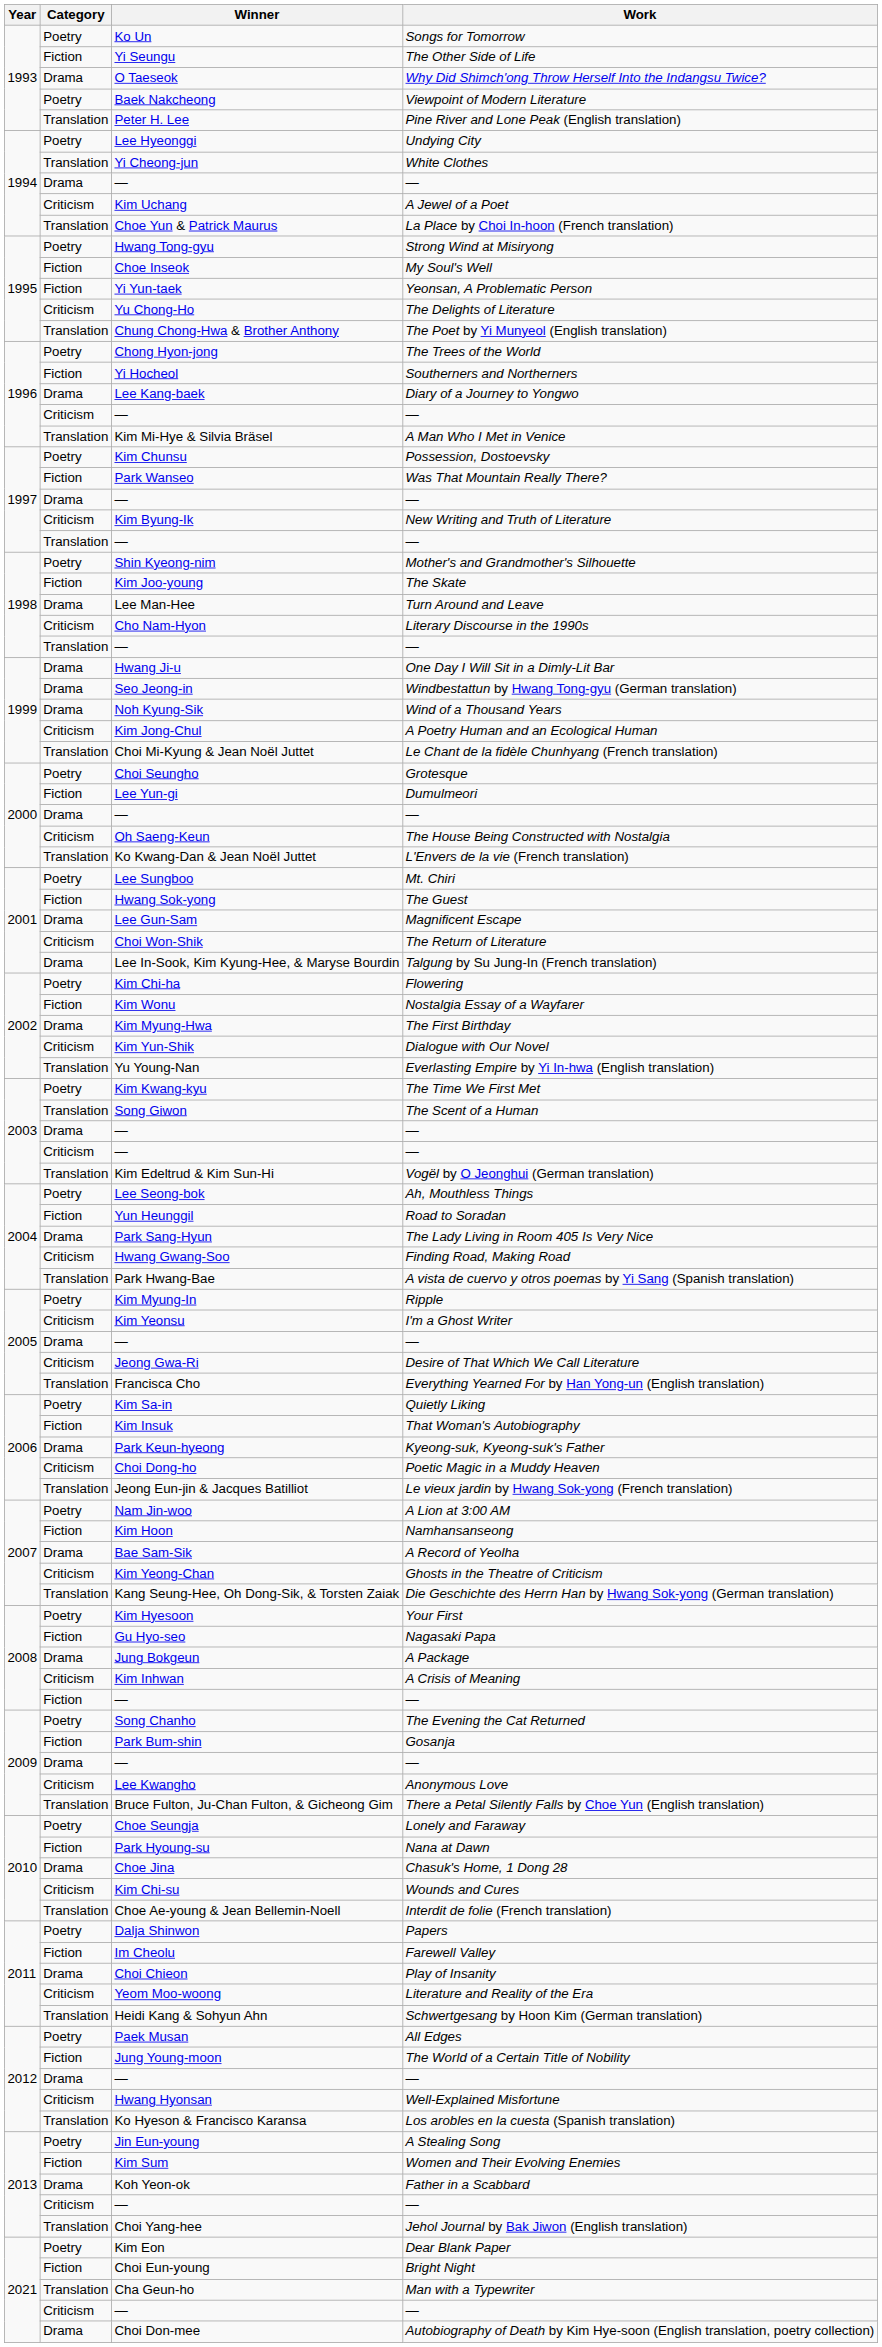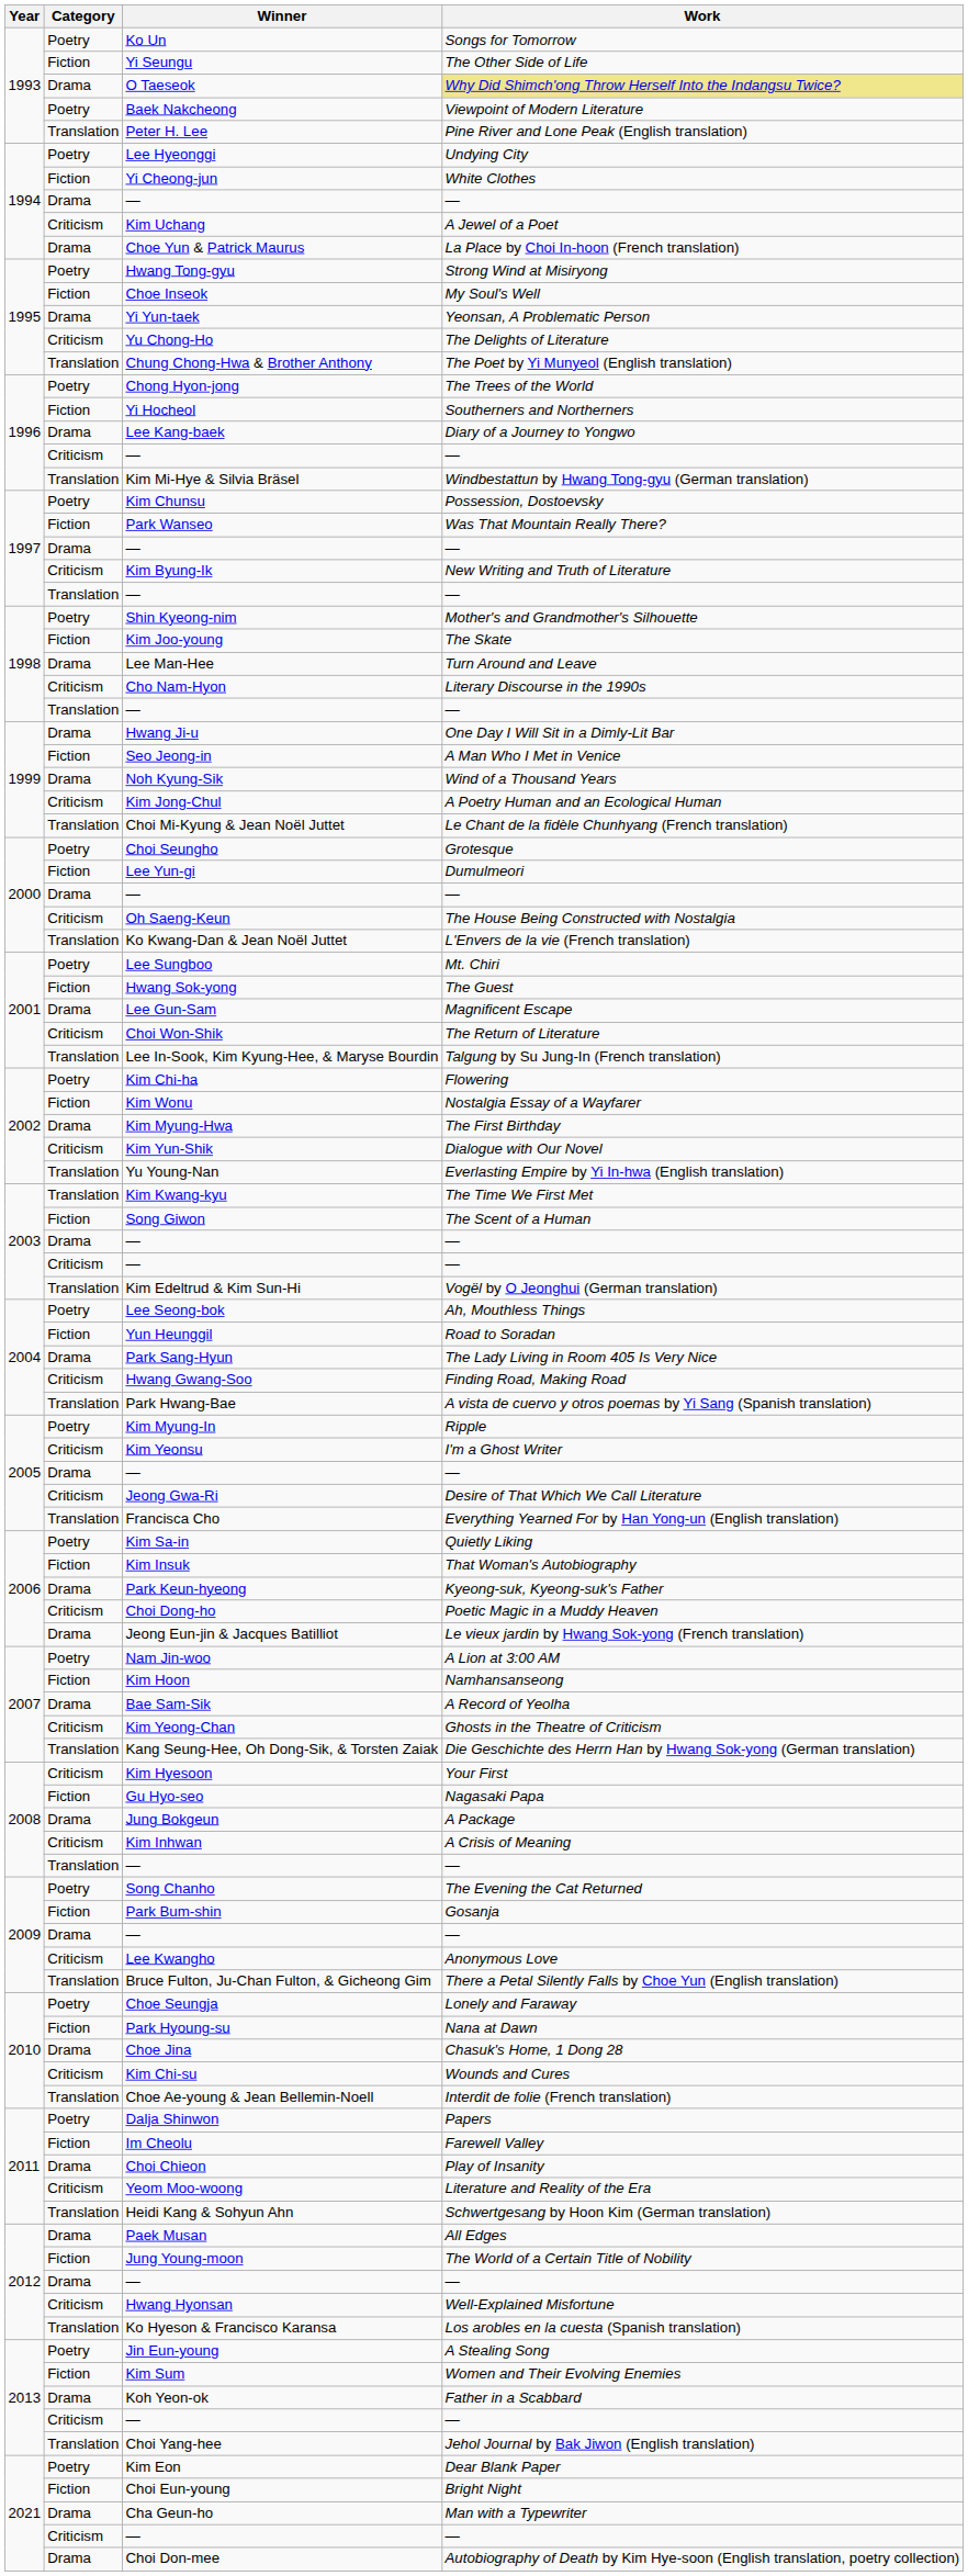 <table class="wikitable">
 <tr>
 <th>Year</th>
 <th>Category</th>
 <th>Winner</th>
 <th>Work</th>
 </tr>
 <tr>
 <td rowspan="5">1993</td>
 <td>Poetry</td>
 <td><a href='#'>Ko Un</a></td>
 <td><em>Songs for Tomorrow</em></td>
 </tr>
 <tr>
 <td>Fiction</td>
 <td><a href='#'>Yi Seungu</a></td>
 <td><em>The Other Side of Life</em></td>
 </tr>
 <tr>
 <td>Drama</td>
 <td><a href='#'>O Taeseok</a></td>
-<td><em><a href='#'>Why Did Shimch'ong Throw Herself Into the Indangsu Twice?</a></em></td>
+<td style="background: khaki;"><em><a href='#'>Why Did Shimch'ong Throw Herself Into the Indangsu Twice?</a></em></td>
 </tr>
 <tr>
 <td>Poetry</td>
 <td><a href='#'>Baek Nakcheong</a></td>
 <td><em>Viewpoint of Modern Literature</em></td>
 </tr>
 <tr>
 <td>Translation</td>
 <td><a href='#'>Peter H. Lee</a></td>
 <td><em>Pine River and Lone Peak</em> (English translation)</td>
 </tr>
 <tr>
 <td rowspan="5">1994</td>
 <td>Poetry</td>
 <td><a href='#'>Lee Hyeonggi</a></td>
 <td><em>Undying City</em></td>
 </tr>
 <tr>
-<td>Translation</td>
+<td>Fiction</td>
 <td><a href='#'>Yi Cheong-jun</a></td>
 <td><em>White Clothes</em></td>
 </tr>
 <tr>
 <td>Drama</td>
 <td>—</td>
 <td>—</td>
 </tr>
 <tr>
 <td>Criticism</td>
 <td><a href='#'>Kim Uchang</a></td>
 <td><em>A Jewel of a Poet</em></td>
 </tr>
 <tr>
-<td>Translation</td>
+<td>Drama</td>
 <td><a href='#'>Choe Yun</a> & <a href='#'>Patrick Maurus</a></td>
 <td><em>La Place</em> by <a href='#'>Choi In-hoon</a> (French translation)</td>
 </tr>
 <tr>
 <td rowspan="5">1995</td>
 <td>Poetry</td>
 <td><a href='#'>Hwang Tong-gyu</a></td>
 <td><em>Strong Wind at Misiryong</em></td>
 </tr>
 <tr>
 <td>Fiction</td>
 <td><a href='#'>Choe Inseok</a></td>
 <td><em>My Soul's Well</em></td>
 </tr>
 <tr>
-<td>Fiction</td>
+<td>Drama</td>
 <td><a href='#'>Yi Yun-taek</a></td>
 <td><em>Yeonsan, A Problematic Person</em></td>
 </tr>
 <tr>
 <td>Criticism</td>
 <td><a href='#'>Yu Chong-Ho</a></td>
 <td><em>The Delights of Literature</em></td>
 </tr>
 <tr>
 <td>Translation</td>
 <td><a href='#'>Chung Chong-Hwa</a> & <a href='#'>Brother Anthony</a></td>
 <td><em>The Poet</em> by <a href='#'>Yi Munyeol</a> (English translation)</td>
 </tr>
 <tr>
 <td rowspan="5">1996</td>
 <td>Poetry</td>
 <td><a href='#'>Chong Hyon-jong</a></td>
 <td><em>The Trees of the World</em></td>
 </tr>
 <tr>
 <td>Fiction</td>
 <td><a href='#'>Yi Hocheol</a></td>
 <td><em>Southerners and Northerners</em></td>
 </tr>
 <tr>
 <td>Drama</td>
 <td><a href='#'>Lee Kang-baek</a></td>
 <td><em>Diary of a Journey to Yongwo</em></td>
 </tr>
 <tr>
 <td>Criticism</td>
 <td>—</td>
 <td>—</td>
 </tr>
 <tr>
 <td>Translation</td>
 <td>Kim Mi-Hye & Silvia Bräsel</td>
-<td><em>A Man Who I Met in Venice</em></td>
+<td><em>Windbestattun</em> by <a href='#'>Hwang Tong-gyu</a> (German translation)</td>
 </tr>
 <tr>
 <td rowspan="5">1997</td>
 <td>Poetry</td>
 <td><a href='#'>Kim Chunsu</a></td>
 <td><em>Possession, Dostoevsky</em></td>
 </tr>
 <tr>
 <td>Fiction</td>
 <td><a href='#'>Park Wanseo</a></td>
 <td><em>Was That Mountain Really There?</em></td>
 </tr>
 <tr>
 <td>Drama</td>
 <td>—</td>
 <td>—</td>
 </tr>
 <tr>
 <td>Criticism</td>
 <td><a href='#'>Kim Byung-Ik</a></td>
 <td><em>New Writing and Truth of Literature</em></td>
 </tr>
 <tr>
 <td>Translation</td>
 <td>—</td>
 <td>—</td>
 </tr>
 <tr>
 <td rowspan="5">1998</td>
 <td>Poetry</td>
 <td><a href='#'>Shin Kyeong-nim</a></td>
 <td><em>Mother's and Grandmother's Silhouette</em></td>
 </tr>
 <tr>
 <td>Fiction</td>
 <td><a href='#'>Kim Joo-young</a></td>
 <td><em>The Skate</em></td>
 </tr>
 <tr>
 <td>Drama</td>
 <td>Lee Man-Hee</td>
 <td><em>Turn Around and Leave</em></td>
 </tr>
 <tr>
 <td>Criticism</td>
 <td><a href='#'>Cho Nam-Hyon</a></td>
 <td><em>Literary Discourse in the 1990s</em></td>
 </tr>
 <tr>
 <td>Translation</td>
 <td>—</td>
 <td>—</td>
 </tr>
 <tr>
 <td rowspan="5">1999</td>
 <td>Drama</td>
 <td><a href='#'>Hwang Ji-u</a></td>
 <td><em>One Day I Will Sit in a Dimly-Lit Bar</em></td>
 </tr>
 <tr>
-<td>Drama</td>
+<td>Fiction</td>
 <td><a href='#'>Seo Jeong-in</a></td>
-<td><em>Windbestattun</em> by <a href='#'>Hwang Tong-gyu</a> (German translation)</td>
+<td><em>A Man Who I Met in Venice</em></td>
 </tr>
 <tr>
 <td>Drama</td>
 <td><a href='#'>Noh Kyung-Sik</a></td>
 <td><em>Wind of a Thousand Years</em></td>
 </tr>
 <tr>
 <td>Criticism</td>
 <td><a href='#'>Kim Jong-Chul</a></td>
 <td><em>A Poetry Human and an Ecological Human</em></td>
 </tr>
 <tr>
 <td>Translation</td>
 <td>Choi Mi-Kyung & Jean Noël Juttet</td>
 <td><em>Le Chant de la fidèle Chunhyang</em> (French translation)</td>
 </tr>
 <tr>
 <td rowspan="5">2000</td>
 <td>Poetry</td>
 <td><a href='#'>Choi Seungho</a></td>
 <td><em>Grotesque</em></td>
 </tr>
 <tr>
 <td>Fiction</td>
 <td><a href='#'>Lee Yun-gi</a></td>
 <td><em>Dumulmeori</em></td>
 </tr>
 <tr>
 <td>Drama</td>
 <td>—</td>
 <td>—</td>
 </tr>
 <tr>
 <td>Criticism</td>
 <td><a href='#'>Oh Saeng-Keun</a></td>
 <td><em>The House Being Constructed with Nostalgia</em></td>
 </tr>
 <tr>
 <td>Translation</td>
 <td>Ko Kwang-Dan & Jean Noël Juttet</td>
 <td><em>L'Envers de la vie</em> (French translation)</td>
 </tr>
 <tr>
 <td rowspan="5">2001</td>
 <td>Poetry</td>
 <td><a href='#'>Lee Sungboo</a></td>
 <td><em>Mt. Chiri</em></td>
 </tr>
 <tr>
 <td>Fiction</td>
 <td><a href='#'>Hwang Sok-yong</a></td>
 <td><em>The Guest</em></td>
 </tr>
 <tr>
 <td>Drama</td>
 <td><a href='#'>Lee Gun-Sam</a></td>
 <td><em>Magnificent Escape</em></td>
 </tr>
 <tr>
 <td>Criticism</td>
 <td><a href='#'>Choi Won-Shik</a></td>
 <td><em>The Return of Literature</em></td>
 </tr>
 <tr>
-<td>Drama</td>
+<td>Translation</td>
 <td>Lee In-Sook, Kim Kyung-Hee, & Maryse Bourdin</td>
 <td><em>Talgung</em> by Su Jung-In (French translation)</td>
 </tr>
 <tr>
 <td rowspan="5">2002</td>
 <td>Poetry</td>
 <td><a href='#'>Kim Chi-ha</a></td>
 <td><em>Flowering</em></td>
 </tr>
 <tr>
 <td>Fiction</td>
 <td><a href='#'>Kim Wonu</a></td>
 <td><em>Nostalgia Essay of a Wayfarer</em></td>
 </tr>
 <tr>
 <td>Drama</td>
 <td><a href='#'>Kim Myung-Hwa</a></td>
 <td><em>The First Birthday</em></td>
 </tr>
 <tr>
 <td>Criticism</td>
 <td><a href='#'>Kim Yun-Shik</a></td>
 <td><em>Dialogue with Our Novel</em></td>
 </tr>
 <tr>
 <td>Translation</td>
 <td>Yu Young-Nan</td>
 <td><em>Everlasting Empire</em> by <a href='#'>Yi In-hwa</a> (English translation)</td>
 </tr>
 <tr>
 <td rowspan="5">2003</td>
-<td>Poetry</td>
+<td>Translation</td>
 <td><a href='#'>Kim Kwang-kyu</a></td>
 <td><em>The Time We First Met</em></td>
 </tr>
 <tr>
-<td>Translation</td>
+<td>Fiction</td>
 <td><a href='#'>Song Giwon</a></td>
 <td><em>The Scent of a Human</em></td>
 </tr>
 <tr>
 <td>Drama</td>
 <td>—</td>
 <td>—</td>
 </tr>
 <tr>
 <td>Criticism</td>
 <td>—</td>
 <td>—</td>
 </tr>
 <tr>
 <td>Translation</td>
 <td>Kim Edeltrud & Kim Sun-Hi</td>
 <td><em>Vogël</em> by <a href='#'>O Jeonghui</a> (German translation)</td>
 </tr>
 <tr>
 <td rowspan="5">2004</td>
 <td>Poetry</td>
 <td><a href='#'>Lee Seong-bok</a></td>
 <td><em>Ah, Mouthless Things</em></td>
 </tr>
 <tr>
 <td>Fiction</td>
 <td><a href='#'>Yun Heunggil</a></td>
 <td><em>Road to Soradan</em></td>
 </tr>
 <tr>
 <td>Drama</td>
 <td><a href='#'>Park Sang-Hyun</a></td>
 <td><em>The Lady Living in Room 405 Is Very Nice</em></td>
 </tr>
 <tr>
 <td>Criticism</td>
 <td><a href='#'>Hwang Gwang-Soo</a></td>
 <td><em>Finding Road, Making Road</em></td>
 </tr>
 <tr>
 <td>Translation</td>
 <td>Park Hwang-Bae</td>
 <td><em>A vista de cuervo y otros poemas</em> by <a href='#'>Yi Sang</a> (Spanish translation)</td>
 </tr>
 <tr>
 <td rowspan="5">2005</td>
 <td>Poetry</td>
 <td><a href='#'>Kim Myung-In</a></td>
 <td><em>Ripple</em></td>
 </tr>
 <tr>
 <td>Criticism</td>
 <td><a href='#'>Kim Yeonsu</a></td>
 <td><em>I'm a Ghost Writer</em></td>
 </tr>
 <tr>
 <td>Drama</td>
 <td>—</td>
 <td>—</td>
 </tr>
 <tr>
 <td>Criticism</td>
 <td><a href='#'>Jeong Gwa-Ri</a></td>
 <td><em>Desire of That Which We Call Literature</em></td>
 </tr>
 <tr>
 <td>Translation</td>
 <td>Francisca Cho</td>
 <td><em>Everything Yearned For</em> by <a href='#'>Han Yong-un</a> (English translation)</td>
 </tr>
 <tr>
 <td rowspan="5">2006</td>
 <td>Poetry</td>
 <td><a href='#'>Kim Sa-in</a></td>
 <td><em>Quietly Liking</em></td>
 </tr>
 <tr>
 <td>Fiction</td>
 <td><a href='#'>Kim Insuk</a></td>
 <td><em>That Woman's Autobiography</em></td>
 </tr>
 <tr>
 <td>Drama</td>
 <td><a href='#'>Park Keun-hyeong</a></td>
 <td><em>Kyeong-suk, Kyeong-suk's Father</em></td>
 </tr>
 <tr>
 <td>Criticism</td>
 <td><a href='#'>Choi Dong-ho</a></td>
 <td><em>Poetic Magic in a Muddy Heaven</em></td>
 </tr>
 <tr>
-<td>Translation</td>
+<td>Drama</td>
 <td>Jeong Eun-jin & Jacques Batilliot</td>
 <td><em>Le vieux jardin</em> by <a href='#'>Hwang Sok-yong</a> (French translation)</td>
 </tr>
 <tr>
 <td rowspan="5">2007</td>
 <td>Poetry</td>
 <td><a href='#'>Nam Jin-woo</a></td>
 <td><em>A Lion at 3:00 AM</em></td>
 </tr>
 <tr>
 <td>Fiction</td>
 <td><a href='#'>Kim Hoon</a></td>
 <td><em>Namhansanseong</em></td>
 </tr>
 <tr>
 <td>Drama</td>
 <td><a href='#'>Bae Sam-Sik</a></td>
 <td><em>A Record of Yeolha</em></td>
 </tr>
 <tr>
 <td>Criticism</td>
 <td><a href='#'>Kim Yeong-Chan</a></td>
 <td><em>Ghosts in the Theatre of Criticism</em></td>
 </tr>
 <tr>
 <td>Translation</td>
 <td>Kang Seung-Hee, Oh Dong-Sik, & Torsten Zaiak</td>
 <td><em>Die Geschichte des Herrn Han</em> by <a href='#'>Hwang Sok-yong</a> (German translation)</td>
 </tr>
 <tr>
 <td rowspan="5">2008</td>
-<td>Poetry</td>
+<td>Criticism</td>
 <td><a href='#'>Kim Hyesoon</a></td>
 <td><em>Your First</em></td>
 </tr>
 <tr>
 <td>Fiction</td>
 <td><a href='#'>Gu Hyo-seo</a></td>
 <td><em>Nagasaki Papa</em></td>
 </tr>
 <tr>
 <td>Drama</td>
 <td><a href='#'>Jung Bokgeun</a></td>
 <td><em>A Package</em></td>
 </tr>
 <tr>
 <td>Criticism</td>
 <td><a href='#'>Kim Inhwan</a></td>
 <td><em>A Crisis of Meaning</em></td>
 </tr>
 <tr>
-<td>Fiction</td>
+<td>Translation</td>
 <td>—</td>
 <td>—</td>
 </tr>
 <tr>
 <td rowspan="5">2009</td>
 <td>Poetry</td>
 <td><a href='#'>Song Chanho</a></td>
 <td><em>The Evening the Cat Returned</em></td>
 </tr>
 <tr>
 <td>Fiction</td>
 <td><a href='#'>Park Bum-shin</a></td>
 <td><em>Gosanja</em></td>
 </tr>
 <tr>
 <td>Drama</td>
 <td>—</td>
 <td>—</td>
 </tr>
 <tr>
 <td>Criticism</td>
 <td><a href='#'>Lee Kwangho</a></td>
 <td><em>Anonymous Love</em></td>
 </tr>
 <tr>
 <td>Translation</td>
 <td>Bruce Fulton, Ju-Chan Fulton, & Gicheong Gim</td>
 <td><em>There a Petal Silently Falls</em> by <a href='#'>Choe Yun</a> (English translation)</td>
 </tr>
 <tr>
 <td rowspan="5">2010</td>
 <td>Poetry</td>
 <td><a href='#'>Choe Seungja</a></td>
 <td><em>Lonely and Faraway</em></td>
 </tr>
 <tr>
 <td>Fiction</td>
 <td><a href='#'>Park Hyoung-su</a></td>
 <td><em>Nana at Dawn</em></td>
 </tr>
 <tr>
 <td>Drama</td>
 <td><a href='#'>Choe Jina</a></td>
 <td><em>Chasuk's Home, 1 Dong 28</em></td>
 </tr>
 <tr>
 <td>Criticism</td>
 <td><a href='#'>Kim Chi-su</a></td>
 <td><em>Wounds and Cures</em></td>
 </tr>
 <tr>
 <td>Translation</td>
 <td>Choe Ae-young & Jean Bellemin-Noell</td>
 <td><em>Interdit de folie</em> (French translation)</td>
 </tr>
 <tr>
 <td rowspan="5">2011</td>
 <td>Poetry</td>
 <td><a href='#'>Dalja Shinwon</a></td>
 <td><em>Papers</em></td>
 </tr>
 <tr>
 <td>Fiction</td>
 <td><a href='#'>Im Cheolu</a></td>
 <td><em>Farewell Valley</em></td>
 </tr>
 <tr>
 <td>Drama</td>
 <td><a href='#'>Choi Chieon</a></td>
 <td><em>Play of Insanity</em></td>
 </tr>
 <tr>
 <td>Criticism</td>
 <td><a href='#'>Yeom Moo-woong</a></td>
 <td><em>Literature and Reality of the Era</em></td>
 </tr>
 <tr>
 <td>Translation</td>
 <td>Heidi Kang & Sohyun Ahn</td>
 <td><em>Schwertgesang</em> by Hoon Kim (German translation)</td>
 </tr>
 <tr>
 <td rowspan="5">2012</td>
-<td>Poetry</td>
+<td>Drama</td>
 <td><a href='#'>Paek Musan</a></td>
 <td><em>All Edges</em></td>
 </tr>
 <tr>
 <td>Fiction</td>
 <td><a href='#'>Jung Young-moon</a></td>
 <td><em>The World of a Certain Title of Nobility</em></td>
 </tr>
 <tr>
 <td>Drama</td>
 <td>—</td>
 <td>—</td>
 </tr>
 <tr>
 <td>Criticism</td>
 <td><a href='#'>Hwang Hyonsan</a></td>
 <td><em>Well-Explained Misfortune</em></td>
 </tr>
 <tr>
 <td>Translation</td>
 <td>Ko Hyeson & Francisco Karansa</td>
 <td><em>Los arobles en la cuesta</em> (Spanish translation)</td>
 </tr>
 <tr>
 <td rowspan="5">2013</td>
 <td>Poetry</td>
 <td><a href='#'>Jin Eun-young</a></td>
 <td><em>A Stealing Song</em></td>
 </tr>
 <tr>
 <td>Fiction</td>
 <td><a href='#'>Kim Sum</a></td>
 <td><em>Women and Their Evolving Enemies</em></td>
 </tr>
 <tr>
 <td>Drama</td>
 <td>Koh Yeon-ok</td>
 <td><em>Father in a Scabbard</em></td>
 </tr>
 <tr>
 <td>Criticism</td>
 <td>—</td>
 <td>—</td>
 </tr>
 <tr>
 <td>Translation</td>
 <td>Choi Yang-hee</td>
 <td><em>Jehol Journal</em> by <a href='#'>Bak Jiwon</a> (English translation)</td>
 </tr>
 <tr>
 <td rowspan="5">2021</td>
 <td>Poetry</td>
 <td>Kim Eon</td>
 <td><em>Dear Blank Paper</em></td>
 </tr>
 <tr>
 <td>Fiction</td>
 <td>Choi Eun-young</td>
 <td><em>Bright Night</em></td>
 </tr>
 <tr>
-<td>Translation</td>
+<td>Drama</td>
 <td>Cha Geun-ho</td>
 <td><em>Man with a Typewriter</em></td>
 </tr>
 <tr>
 <td>Criticism</td>
 <td>—</td>
 <td>—</td>
 </tr>
 <tr>
 <td>Drama</td>
 <td>Choi Don-mee</td>
 <td><em>Autobiography of Death</em> by Kim Hye-soon (English translation, poetry collection)</td>
 </tr>
 </table>
